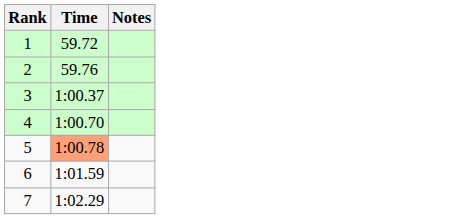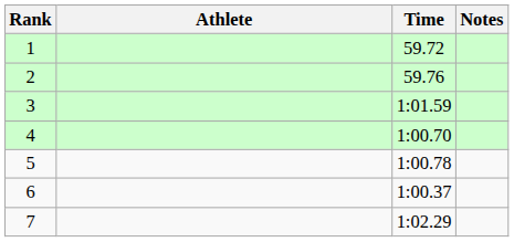 <table class="wikitable" style="text-align:center">
 <tr>
 <th>Rank</th>
+<th Style="width:18em">Athlete</th>
 <th>Time</th>
 <th>Notes</th>
 </tr>
 <tr style="background:#cfc">
 <td>1</td>
+<td style="text-align:left"></td>
 <td>59.72</td>
 <td></td>
 </tr>
 <tr style="background:#cfc">
 <td>2</td>
+<td style="text-align:left"></td>
 <td>59.76</td>
 <td></td>
 </tr>
 <tr style="background:#cfc">
 <td>3</td>
-<td>1:00.37</td>
+<td style="text-align:left"></td>
+<td>1:01.59</td>
 <td></td>
 </tr>
 <tr style="background:#cfc">
 <td>4</td>
+<td style="text-align:left"></td>
 <td>1:00.70</td>
 <td></td>
 </tr>
 <tr>
 <td>5</td>
-<td style="background: lightsalmon;">1:00.78</td>
+<td style="text-align:left"></td>
+<td>1:00.78</td>
 <td></td>
 </tr>
 <tr>
 <td>6</td>
-<td>1:01.59</td>
+<td style="text-align:left"></td>
+<td>1:00.37</td>
 <td></td>
 </tr>
 <tr>
 <td>7</td>
+<td style="text-align:left"></td>
 <td>1:02.29</td>
 <td></td>
 </tr>
 </table>
